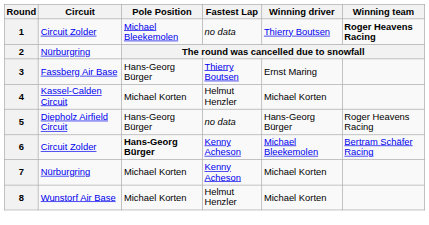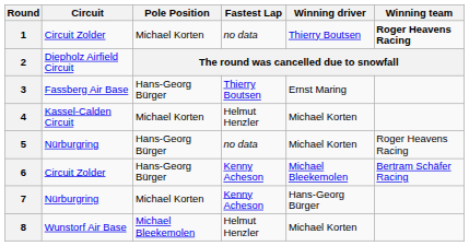 <table class="wikitable" style="font-size: 85%;">
 <tr>
 <th>Round</th>
 <th>Circuit</th>
 <th>Pole Position</th>
 <th>Fastest Lap</th>
 <th>Winning driver</th>
 <th>Winning team</th>
 </tr>
 <tr>
 <th>1</th>
 <td><a href='#'>Circuit Zolder</a></td>
-<td> <a href='#'>Michael Bleekemolen</a></td>
+<td> Michael Korten</td>
 <td><em>no data</em></td>
 <td> <a href='#'>Thierry Boutsen</a></td>
 <td><strong> Roger Heavens Racing</strong></td>
 </tr>
 <tr>
 <th>2</th>
-<td><a href='#'>Nürburgring</a></td>
+<td><a href='#'>Diepholz Airfield Circuit</a></td>
 <th colspan=4>The round was cancelled due to snowfall</th>
 </tr>
 <tr>
 <th>3</th>
 <td><a href='#'>Fassberg Air Base</a></td>
 <td> Hans-Georg Bürger</td>
 <td> <a href='#'>Thierry Boutsen</a></td>
 <td> Ernst Maring</td>
 <td> </td>
 </tr>
 <tr>
 <th>4</th>
 <td><a href='#'>Kassel-Calden Circuit</a></td>
 <td> Michael Korten</td>
 <td> Helmut Henzler</td>
 <td> Michael Korten</td>
 <td> </td>
 </tr>
 <tr>
 <th>5</th>
-<td><a href='#'>Diepholz Airfield Circuit</a></td>
+<td><a href='#'>Nürburgring</a></td>
 <td> Hans-Georg Bürger</td>
 <td><em>no data</em></td>
-<td> Hans-Georg Bürger</td>
+<td> Michael Korten</td>
 <td> Roger Heavens Racing</td>
 </tr>
 <tr>
 <th>6</th>
 <td><a href='#'>Circuit Zolder</a></td>
-<td><strong> Hans-Georg Bürger</strong></td>
+<td> Hans-Georg Bürger</td>
 <td> <a href='#'>Kenny Acheson</a></td>
 <td> <a href='#'>Michael Bleekemolen</a></td>
 <td> <a href='#'>Bertram Schäfer Racing</a></td>
 </tr>
 <tr>
 <th>7</th>
 <td><a href='#'>Nürburgring</a></td>
 <td> Michael Korten</td>
 <td> <a href='#'>Kenny Acheson</a></td>
-<td> Michael Korten</td>
+<td> Hans-Georg Bürger</td>
 <td> </td>
 </tr>
 <tr>
 <th>8</th>
 <td><a href='#'>Wunstorf Air Base</a></td>
-<td> Michael Korten</td>
+<td> <a href='#'>Michael Bleekemolen</a></td>
 <td> Helmut Henzler</td>
 <td> Michael Korten</td>
 <td> </td>
 </tr>
 </table>
